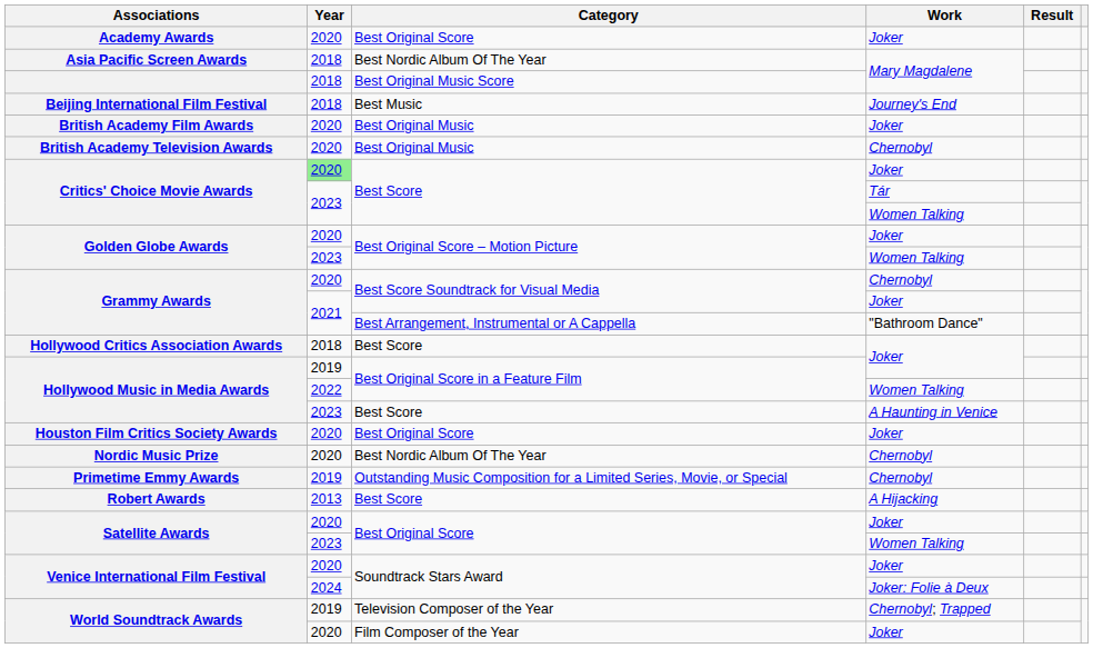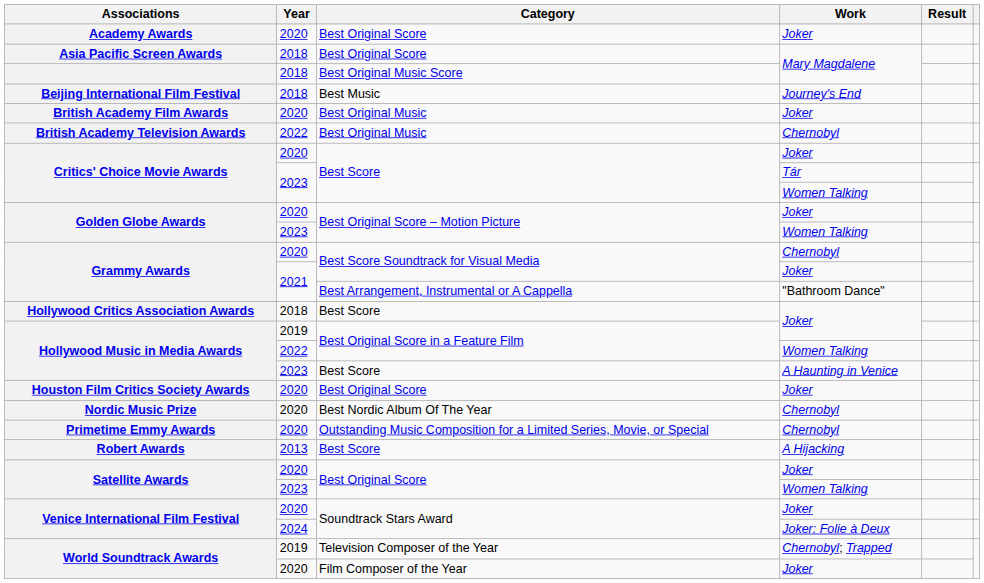 <table class="wikitable sortable plainrowheaders" style="width: 99%;">
 <tr style="background:#ccc; text-align:center;">
 <th scope="col">Associations</th>
 <th scope="col">Year</th>
 <th scope="col">Category</th>
 <th scope="col">Work</th>
 <th scope="col">Result</th>
 <th scope="col" class="unsortable"></th>
 </tr>
 <tr>
 <th scope="row" style="text-align:center;"><a href='#'>Academy Awards</a></th>
 <td><a href='#'>2020</a></td>
 <td><a href='#'>Best Original Score</a></td>
 <td><em><a href='#'>Joker</a></em></td>
 <td></td>
 <td style="text-align:center;"></td>
 </tr>
 <tr>
 <th scope="row" style="text-align:center;"><a href='#'>Asia Pacific Screen Awards</a></th>
 <td><a href='#'>2018</a></td>
-<td>Best Nordic Album Of The Year</td>
+<td><a href='#'>Best Original Score</a></td>
 <td rowspan="2"><em><a href='#'>Mary Magdalene</a></em></td>
 <td></td>
 <td style="text-align:center;"></td>
 </tr>
 <tr>
 <th scope="row" style="text-align:center;"></th>
 <td><a href='#'>2018</a></td>
 <td><a href='#'>Best Original Music Score</a></td>
 <td></td>
 <td style="text-align:center;"></td>
 </tr>
 <tr>
 <th scope="row" style="text-align:center;"><a href='#'>Beijing International Film Festival</a></th>
 <td><a href='#'>2018</a></td>
 <td>Best Music</td>
 <td><em><a href='#'>Journey's End</a></em></td>
 <td></td>
 <td style="text-align:center;"></td>
 </tr>
 <tr>
 <th scope="row" style="text-align:center;"><a href='#'>British Academy Film Awards</a></th>
 <td><a href='#'>2020</a></td>
 <td><a href='#'>Best Original Music</a></td>
 <td><em><a href='#'>Joker</a></em></td>
 <td></td>
 <td style="text-align:center;"></td>
 </tr>
 <tr>
 <th scope="row" style="text-align:center;"><a href='#'>British Academy Television Awards</a></th>
-<td><a href='#'>2020</a></td>
+<td><a href='#'>2022</a></td>
 <td><a href='#'>Best Original Music</a></td>
 <td><em><a href='#'>Chernobyl</a></em></td>
 <td></td>
 <td style="text-align:center;"></td>
 </tr>
 <tr>
 <th scope="row" style="text-align:center;" rowspan="3"><a href='#'>Critics' Choice Movie Awards</a></th>
-<td style="background: lightgreen;"><a href='#'>2020</a></td>
+<td><a href='#'>2020</a></td>
 <td rowspan="3"><a href='#'>Best Score</a></td>
 <td><em><a href='#'>Joker</a></em></td>
 <td></td>
 <td style="text-align:center;"></td>
 </tr>
 <tr>
 <td rowspan="2"><a href='#'>2023</a></td>
 <td><em><a href='#'>Tár</a></em></td>
 <td></td>
 <td style="text-align:center;" rowspan="2"></td>
 </tr>
 <tr>
 <td><em><a href='#'>Women Talking</a></em></td>
 <td></td>
 </tr>
 <tr>
 <th scope="row" style="text-align:center;" rowspan="2"><a href='#'>Golden Globe Awards</a></th>
 <td><a href='#'>2020</a></td>
 <td rowspan="2"><a href='#'>Best Original Score – Motion Picture</a></td>
 <td><em><a href='#'>Joker</a></em></td>
 <td></td>
 <td style="text-align:center;" rowspan="2"></td>
 </tr>
 <tr>
 <td><a href='#'>2023</a></td>
 <td><em><a href='#'>Women Talking</a></em></td>
 <td></td>
 </tr>
 <tr>
 <th scope="row" style="text-align:center;" rowspan="3"><a href='#'>Grammy Awards</a></th>
 <td><a href='#'>2020</a></td>
 <td rowspan="2"><a href='#'>Best Score Soundtrack for Visual Media</a></td>
 <td><em><a href='#'>Chernobyl</a></em></td>
 <td></td>
 <td style="text-align:center;" rowspan="3"></td>
 </tr>
 <tr>
 <td rowspan="2"><a href='#'>2021</a></td>
 <td><em><a href='#'>Joker</a></em></td>
 <td></td>
 </tr>
 <tr>
 <td><a href='#'>Best Arrangement, Instrumental or A Cappella</a></td>
 <td>"Bathroom Dance"</td>
 <td></td>
 </tr>
 <tr>
 <th scope="row" style="text-align:center;"><a href='#'>Hollywood Critics Association Awards</a></th>
 <td>2018</td>
 <td>Best Score</td>
 <td rowspan="2"><em><a href='#'>Joker</a></em></td>
 <td></td>
 <td style="text-align:center;"></td>
 </tr>
 <tr>
 <th rowspan="3" scope="row" style="text-align:center;"><a href='#'>Hollywood Music in Media Awards</a></th>
 <td>2019</td>
 <td rowspan="2"><a href='#'>Best Original Score in a Feature Film</a></td>
 <td></td>
 <td style="text-align:center;"></td>
 </tr>
 <tr>
 <td><a href='#'>2022</a></td>
 <td><em><a href='#'>Women Talking</a></em></td>
 <td></td>
 <td style="text-align:center;"></td>
 </tr>
 <tr>
 <td><a href='#'>2023</a></td>
 <td>Best Score</td>
 <td><em><a href='#'>A Haunting in Venice</a></em></td>
 <td></td>
 <td style="text-align:center;"></td>
 </tr>
 <tr>
 <th scope="row" style="text-align:center;"><a href='#'>Houston Film Critics Society Awards</a></th>
 <td><a href='#'>2020</a></td>
 <td><a href='#'>Best Original Score</a></td>
 <td><em><a href='#'>Joker</a></em></td>
 <td></td>
 <td style="text-align:center;"></td>
 </tr>
 <tr>
 <th scope="row" style="text-align:center;"><a href='#'>Nordic Music Prize</a></th>
 <td>2020</td>
 <td>Best Nordic Album Of The Year</td>
 <td><em><a href='#'>Chernobyl</a></em></td>
 <td></td>
 <td style="text-align:center;"></td>
 </tr>
 <tr>
 <th scope="row" style="text-align:center;"><a href='#'>Primetime Emmy Awards</a></th>
-<td><a href='#'>2019</a></td>
+<td><a href='#'>2020</a></td>
 <td><a href='#'>Outstanding Music Composition for a Limited Series, Movie, or Special</a></td>
 <td><em><a href='#'>Chernobyl</a></em> </td>
 <td></td>
 <td style="text-align:center;"></td>
 </tr>
 <tr>
 <th scope="row" style="text-align:center;"><a href='#'>Robert Awards</a></th>
 <td><a href='#'>2013</a></td>
 <td><a href='#'>Best Score</a></td>
 <td><em><a href='#'>A Hijacking</a></em></td>
 <td></td>
 <td style="text-align:center;"></td>
 </tr>
 <tr>
 <th scope="row" style="text-align:center;" rowspan="2"><a href='#'>Satellite Awards</a></th>
 <td><a href='#'>2020</a></td>
 <td rowspan="2"><a href='#'>Best Original Score</a></td>
 <td><em><a href='#'>Joker</a></em></td>
 <td></td>
 <td style="text-align:center;"></td>
 </tr>
 <tr>
 <td><a href='#'>2023</a></td>
 <td><em><a href='#'>Women Talking</a></em></td>
 <td></td>
 <td style="text-align:center;"></td>
 </tr>
 <tr>
 <th scope="row" style="text-align:center;" rowspan="2"><a href='#'>Venice International Film Festival</a></th>
 <td><a href='#'>2020</a></td>
 <td rowspan="2">Soundtrack Stars Award</td>
 <td><em><a href='#'>Joker</a></em></td>
 <td></td>
 <td style="text-align:center;"></td>
 </tr>
 <tr>
 <td><a href='#'>2024</a></td>
 <td><em><a href='#'>Joker: Folie à Deux</a></em></td>
 <td></td>
 <td style="text-align:center;"></td>
 </tr>
 <tr>
 <th scope="row" style="text-align:center;" rowspan="2"><a href='#'>World Soundtrack Awards</a></th>
 <td>2019</td>
 <td>Television Composer of the Year</td>
 <td><em><a href='#'>Chernobyl</a></em>; <em><a href='#'>Trapped</a></em></td>
 <td></td>
 <td style="text-align:center;" rowspan="2"></td>
 </tr>
 <tr>
 <td>2020</td>
 <td>Film Composer of the Year</td>
 <td><em><a href='#'>Joker</a></em></td>
 <td></td>
 </tr>
 </table>
